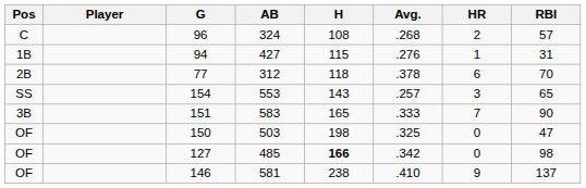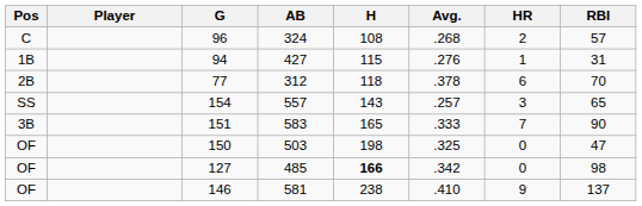 <table class="wikitable sortable">
 <tr>
 <th bgcolor="#DDDDFF" width="5%">Pos</th>
 <th bgcolor="#DDDDFF" width="16%">Player</th>
 <th bgcolor="#DDDDFF" width="9%">G</th>
 <th bgcolor="#DDDDFF" width="9%">AB</th>
 <th bgcolor="#DDDDFF" width="9%">H</th>
 <th bgcolor="#DDDDFF" width="9%">Avg.</th>
 <th bgcolor="#DDDDFF" width="9%">HR</th>
 <th bgcolor="#DDDDFF" width="9%">RBI</th>
 </tr>
 <tr align="center">
 <td>C</td>
 <td></td>
 <td>96</td>
 <td>324</td>
 <td>108</td>
 <td>.268</td>
 <td>2</td>
 <td>57</td>
 </tr>
 <tr align="center">
 <td>1B</td>
 <td></td>
 <td>94</td>
 <td>427</td>
 <td>115</td>
 <td>.276</td>
 <td>1</td>
 <td>31</td>
 </tr>
 <tr align="center">
 <td>2B</td>
 <td></td>
 <td>77</td>
 <td>312</td>
 <td>118</td>
 <td>.378</td>
 <td>6</td>
 <td>70</td>
 </tr>
 <tr align="center">
 <td>SS</td>
 <td></td>
 <td>154</td>
-<td>553</td>
+<td>557</td>
 <td>143</td>
 <td>.257</td>
 <td>3</td>
 <td>65</td>
 </tr>
 <tr align="center">
 <td>3B</td>
 <td></td>
 <td>151</td>
 <td>583</td>
 <td>165</td>
 <td>.333</td>
 <td>7</td>
 <td>90</td>
 </tr>
 <tr align="center">
 <td>OF</td>
 <td></td>
 <td>150</td>
 <td>503</td>
 <td>198</td>
 <td>.325</td>
 <td>0</td>
 <td>47</td>
 </tr>
 <tr align="center">
 <td>OF</td>
 <td></td>
 <td>127</td>
 <td>485</td>
 <td><strong>166</strong></td>
 <td>.342</td>
 <td>0</td>
 <td>98</td>
 </tr>
 <tr align="center">
 <td>OF</td>
 <td></td>
 <td>146</td>
 <td>581</td>
 <td>238</td>
 <td>.410</td>
 <td>9</td>
 <td>137</td>
 </tr>
 </table>
